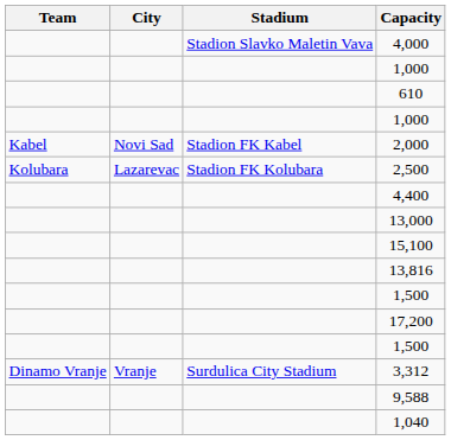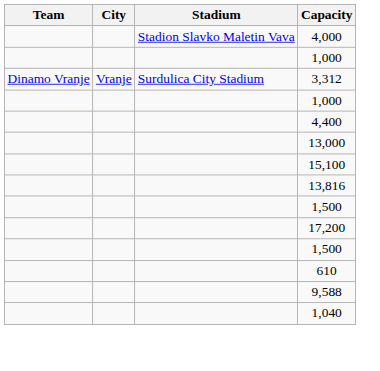 <table class="wikitable sortable">
 <tr>
 <th>Team</th>
 <th>City</th>
 <th>Stadium</th>
 <th>Capacity</th>
 </tr>
 <tr>
 <td></td>
 <td></td>
 <td><a href='#'>Stadion Slavko Maletin Vava</a></td>
 <td style="text-align:center;">4,000</td>
 </tr>
 <tr>
 <td></td>
 <td></td>
 <td></td>
 <td style="text-align:center;">1,000</td>
 </tr>
 <tr>
-<td></td>
-<td></td>
-<td></td>
-<td style="text-align:center;">610</td>
+<td><a href='#'>Dinamo Vranje</a></td>
+<td><a href='#'>Vranje</a></td>
+<td><a href='#'>Surdulica City Stadium</a></td>
+<td style="text-align:center;">3,312</td>
 </tr>
 <tr>
 <td></td>
 <td></td>
 <td></td>
 <td style="text-align:center;">1,000</td>
-</tr>
-<tr>
-<td><a href='#'>Kabel</a></td>
-<td><a href='#'>Novi Sad</a></td>
-<td><a href='#'>Stadion FK Kabel</a></td>
-<td style="text-align:center;">2,000</td>
-</tr>
-<tr>
-<td><a href='#'>Kolubara</a></td>
-<td><a href='#'>Lazarevac</a></td>
-<td><a href='#'>Stadion FK Kolubara</a></td>
-<td style="text-align:center;">2,500</td>
 </tr>
 <tr>
 <td></td>
 <td></td>
 <td></td>
 <td style="text-align:center;">4,400</td>
 </tr>
 <tr>
 <td></td>
 <td></td>
 <td></td>
 <td style="text-align:center;">13,000</td>
 </tr>
 <tr>
 <td></td>
 <td></td>
 <td></td>
 <td style="text-align:center;">15,100</td>
 </tr>
 <tr>
 <td></td>
 <td></td>
 <td></td>
 <td style="text-align:center;">13,816</td>
 </tr>
 <tr>
 <td></td>
 <td></td>
 <td></td>
 <td style="text-align:center;">1,500</td>
 </tr>
 <tr>
 <td></td>
 <td></td>
 <td></td>
 <td style="text-align:center;">17,200</td>
 </tr>
 <tr>
 <td></td>
 <td></td>
 <td></td>
 <td style="text-align:center;">1,500</td>
 </tr>
 <tr>
-<td><a href='#'>Dinamo Vranje</a></td>
-<td><a href='#'>Vranje</a></td>
-<td><a href='#'>Surdulica City Stadium</a></td>
-<td style="text-align:center;">3,312</td>
+<td></td>
+<td></td>
+<td></td>
+<td style="text-align:center;">610</td>
 </tr>
 <tr>
 <td></td>
 <td></td>
 <td></td>
 <td style="text-align:center;">9,588</td>
 </tr>
 <tr>
 <td></td>
 <td></td>
 <td></td>
 <td style="text-align:center;">1,040</td>
 </tr>
 </table>
